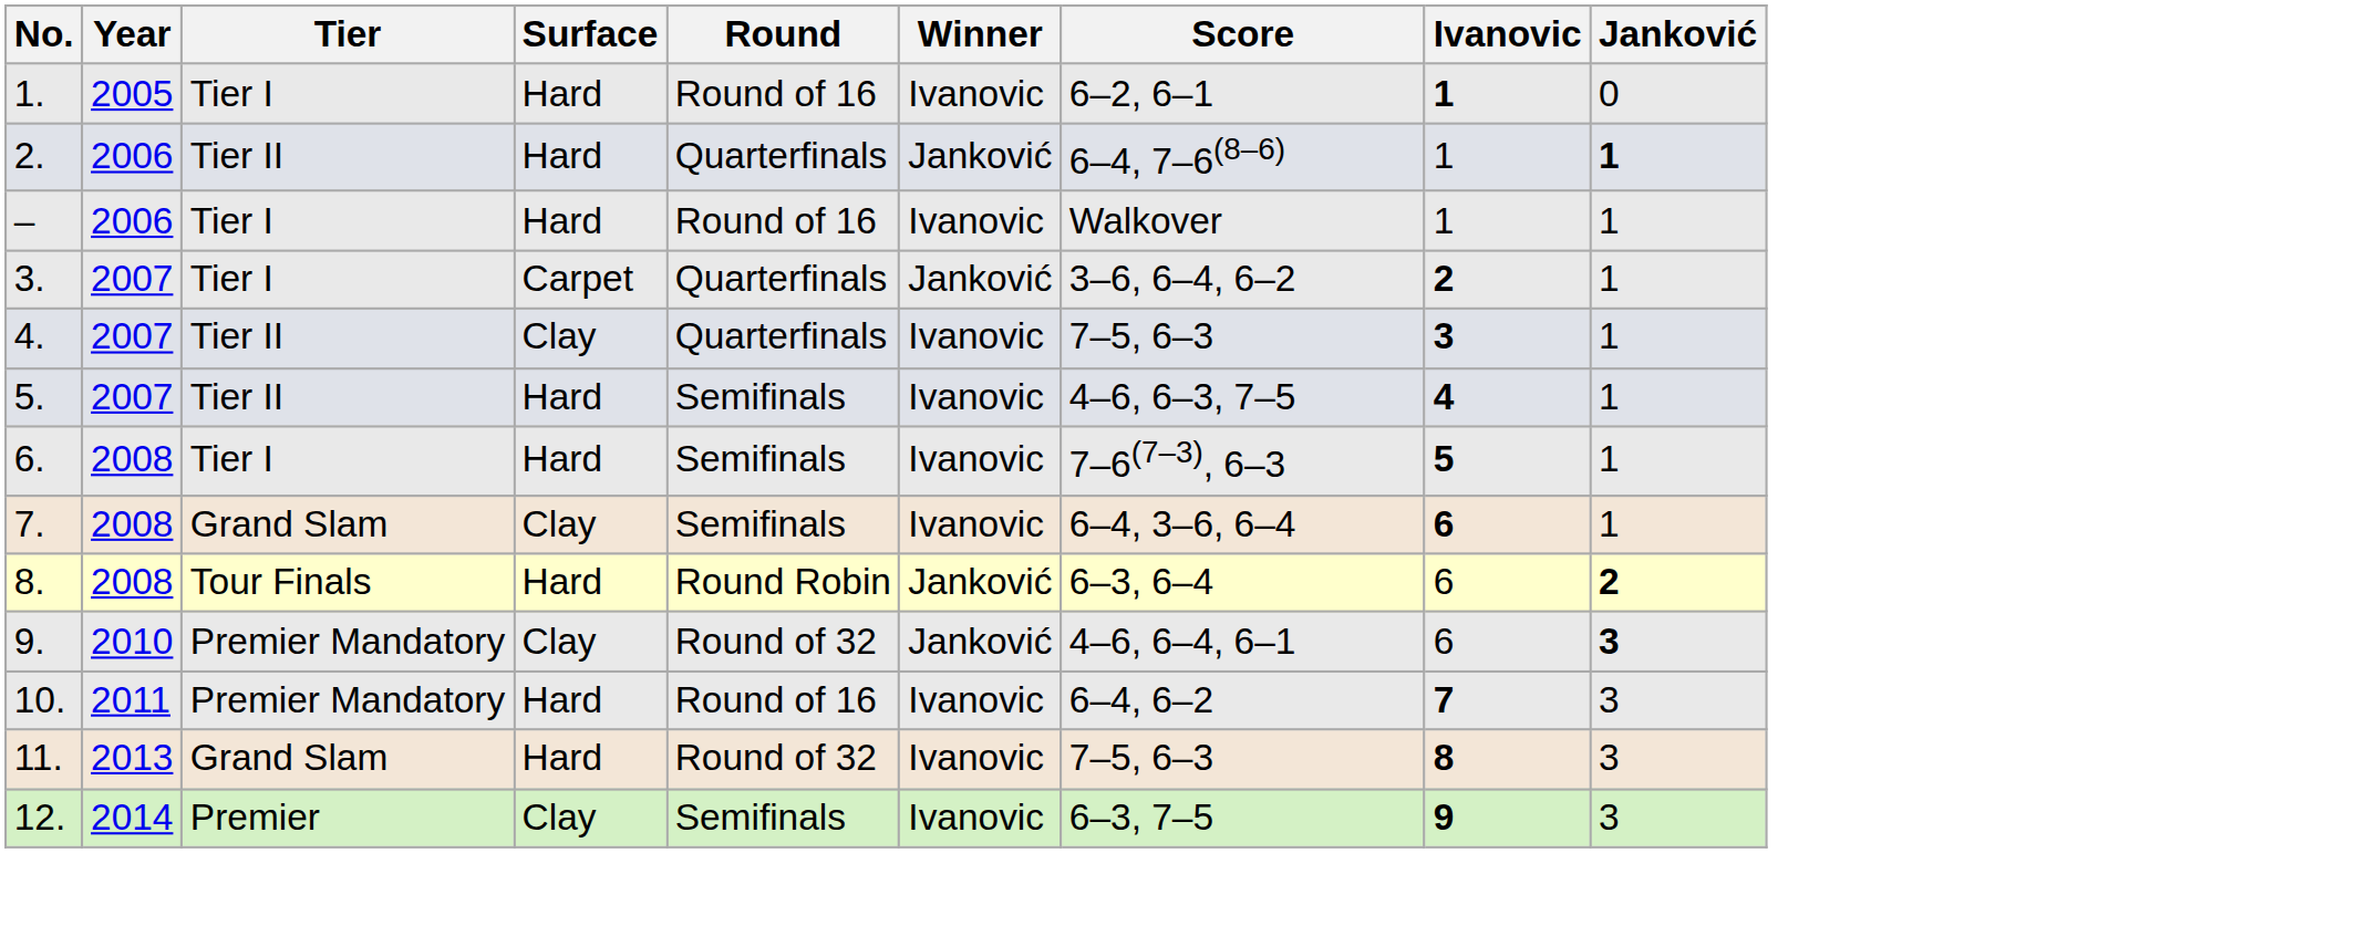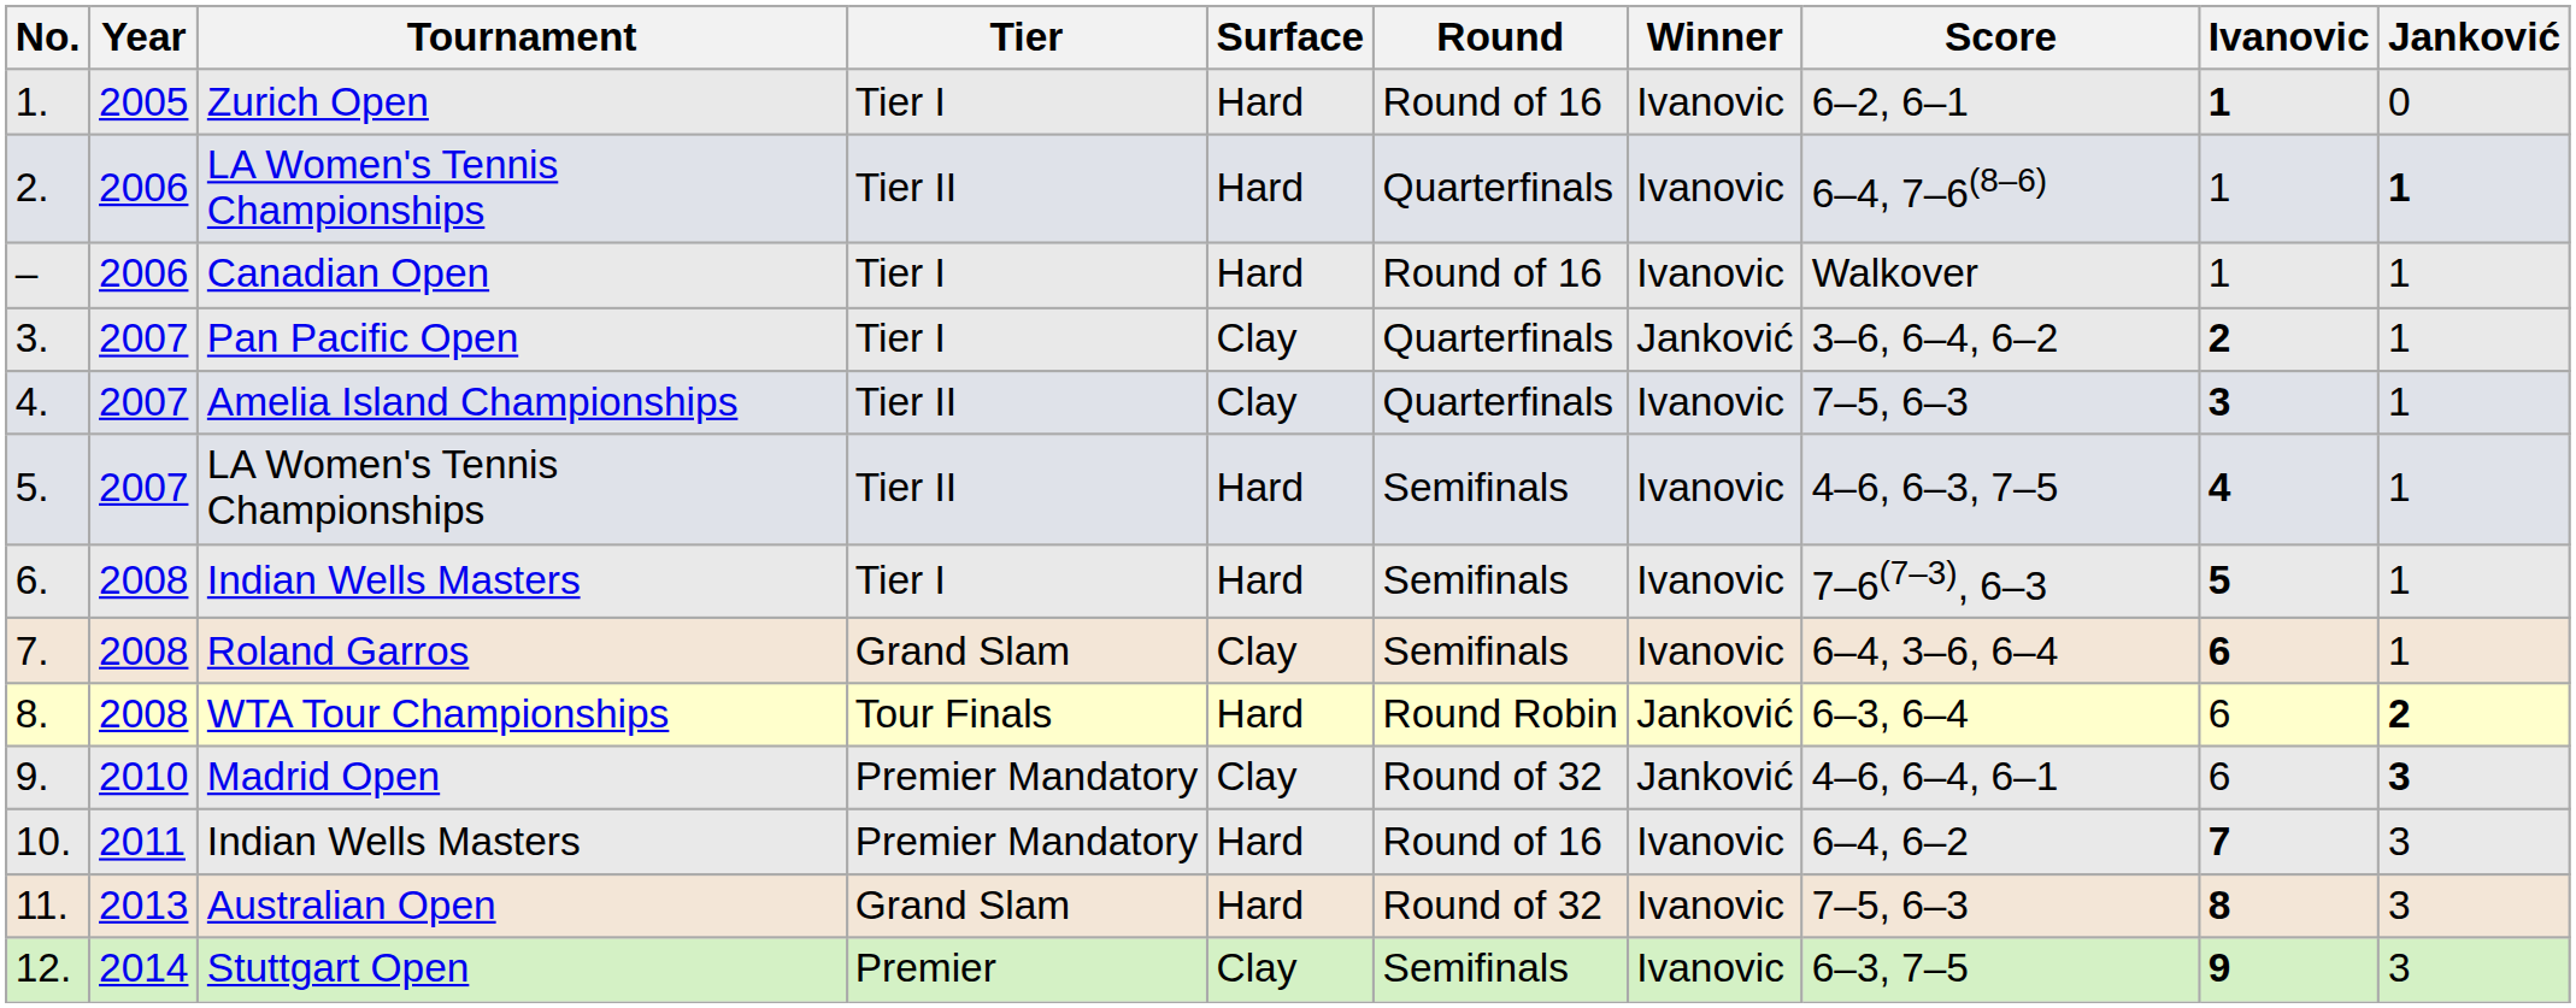 <table class="sortable wikitable">
 <tr>
 <th>No.</th>
 <th>Year</th>
+<th width=250>Tournament</th>
 <th>Tier</th>
 <th>Surface</th>
 <th>Round</th>
 <th>Winner</th>
 <th width=150>Score</th>
 <th>Ivanovic</th>
 <th>Janković</th>
 </tr>
 <tr style="background:#e9e9e9;">
 <td>1.</td>
 <td><a href='#'>2005</a></td>
+<td><a href='#'>Zurich Open</a></td>
 <td>Tier I</td>
 <td>Hard</td>
 <td>Round of 16</td>
 <td>Ivanovic</td>
 <td>6–2, 6–1</td>
 <td><strong>1</strong></td>
 <td>0</td>
 </tr>
 <tr bgcolor="#DFE2E9">
 <td>2.</td>
 <td><a href='#'>2006</a></td>
+<td><a href='#'>LA Women's Tennis Championships</a></td>
 <td>Tier II</td>
 <td>Hard</td>
 <td>Quarterfinals</td>
-<td>Janković</td>
+<td>Ivanovic</td>
 <td>6–4, 7–6<sup>(8–6)</sup></td>
 <td>1</td>
 <td><strong>1</strong></td>
 </tr>
 <tr style="background:#e9e9e9;">
 <td>–</td>
 <td><a href='#'>2006</a></td>
+<td><a href='#'>Canadian Open</a></td>
 <td>Tier I</td>
 <td>Hard</td>
 <td>Round of 16</td>
 <td>Ivanovic</td>
 <td>Walkover</td>
 <td>1</td>
 <td>1</td>
 </tr>
 <tr style="background:#e9e9e9;">
 <td>3.</td>
 <td><a href='#'>2007</a></td>
+<td><a href='#'>Pan Pacific Open</a></td>
 <td>Tier I</td>
-<td>Carpet</td>
+<td>Clay</td>
 <td>Quarterfinals</td>
 <td>Janković</td>
 <td>3–6, 6–4, 6–2</td>
 <td><strong>2</strong></td>
 <td>1</td>
 </tr>
 <tr bgcolor="#DFE2E9">
 <td>4.</td>
 <td><a href='#'>2007</a></td>
+<td><a href='#'>Amelia Island Championships</a></td>
 <td>Tier II</td>
 <td>Clay</td>
 <td>Quarterfinals</td>
 <td>Ivanovic</td>
 <td>7–5, 6–3</td>
 <td><strong>3</strong></td>
 <td>1</td>
 </tr>
 <tr bgcolor="#DFE2E9">
 <td>5.</td>
 <td><a href='#'>2007</a></td>
+<td>LA Women's Tennis Championships</td>
 <td>Tier II</td>
 <td>Hard</td>
 <td>Semifinals</td>
 <td>Ivanovic</td>
 <td>4–6, 6–3, 7–5</td>
 <td><strong>4</strong></td>
 <td>1</td>
 </tr>
 <tr style="background:#e9e9e9;">
 <td>6.</td>
 <td><a href='#'>2008</a></td>
+<td><a href='#'>Indian Wells Masters</a></td>
 <td>Tier I</td>
 <td>Hard</td>
 <td>Semifinals</td>
 <td>Ivanovic</td>
 <td>7–6<sup>(7–3)</sup>, 6–3</td>
 <td><strong>5</strong></td>
 <td>1</td>
 </tr>
 <tr style="background:#f3e6d7;">
 <td>7.</td>
 <td><a href='#'>2008</a></td>
+<td><a href='#'>Roland Garros</a></td>
 <td>Grand Slam</td>
 <td>Clay</td>
 <td>Semifinals</td>
 <td>Ivanovic</td>
 <td>6–4, 3–6, 6–4</td>
 <td><strong>6</strong></td>
 <td>1</td>
 </tr>
 <tr bgcolor="#FFFFCC">
 <td>8.</td>
 <td><a href='#'>2008</a></td>
+<td><a href='#'>WTA Tour Championships</a></td>
 <td>Tour Finals</td>
 <td>Hard</td>
 <td>Round Robin</td>
 <td>Janković</td>
 <td>6–3, 6–4</td>
 <td>6</td>
 <td><strong>2</strong></td>
 </tr>
 <tr style="background:#e9e9e9;">
 <td>9.</td>
 <td><a href='#'>2010</a></td>
+<td><a href='#'>Madrid Open</a></td>
 <td>Premier Mandatory</td>
 <td>Clay</td>
 <td>Round of 32</td>
 <td>Janković</td>
 <td>4–6, 6–4, 6–1</td>
 <td>6</td>
 <td><strong>3</strong></td>
 </tr>
 <tr style="background:#e9e9e9;">
 <td>10.</td>
 <td><a href='#'>2011</a></td>
+<td>Indian Wells Masters</td>
 <td>Premier Mandatory</td>
 <td>Hard</td>
 <td>Round of 16</td>
 <td>Ivanovic</td>
 <td>6–4, 6–2</td>
 <td><strong>7</strong></td>
 <td>3</td>
 </tr>
 <tr style="background:#f3e6d7;">
 <td>11.</td>
 <td><a href='#'>2013</a></td>
+<td><a href='#'>Australian Open</a></td>
 <td>Grand Slam</td>
 <td>Hard</td>
 <td>Round of 32</td>
 <td>Ivanovic</td>
 <td>7–5, 6–3</td>
 <td><strong>8</strong></td>
 <td>3</td>
 </tr>
 <tr style="background:#d4f1c5;">
 <td>12.</td>
 <td><a href='#'>2014</a></td>
+<td><a href='#'>Stuttgart Open</a></td>
 <td>Premier</td>
 <td>Clay</td>
 <td>Semifinals</td>
 <td>Ivanovic</td>
 <td>6–3, 7–5</td>
 <td><strong>9</strong></td>
 <td>3</td>
 </tr>
 </table>
